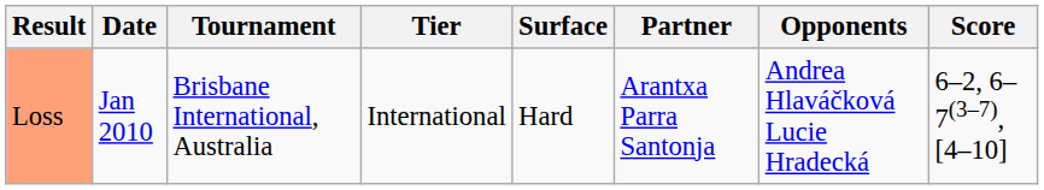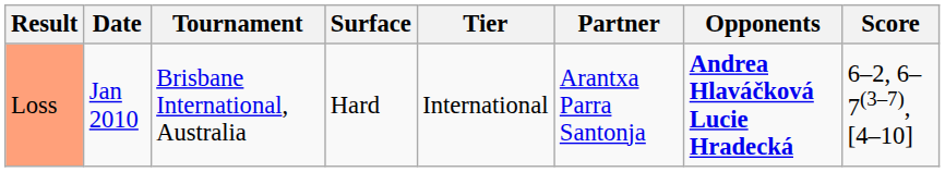 <table class="sortable wikitable">
 <tr>
 <th>Result</th>
 <th style="width:55px">Date</th>
 <th style="width:195px">Tournament</th>
+<th style="width:50px">Surface</th>
 <th>Tier</th>
-<th style="width:50px">Surface</th>
 <th style="width:170px">Partner</th>
 <th style="width:160px">Opponents</th>
 <th style="width:135px" class="unsortable">Score</th>
 </tr>
 <tr>
 <td style="background:#ffa07a;">Loss</td>
 <td><a href='#'>Jan 2010</a></td>
 <td><a href='#'>Brisbane International</a>, Australia</td>
+<td>Hard</td>
 <td>International</td>
-<td>Hard</td>
 <td> <a href='#'>Arantxa Parra Santonja</a></td>
-<td> <a href='#'>Andrea Hlaváčková</a><br> <a href='#'>Lucie Hradecká</a></td>
+<td><strong> <a href='#'>Andrea Hlaváčková</a><br> <a href='#'>Lucie Hradecká</a></strong></td>
 <td>6–2, 6–7<sup>(3–7)</sup>, [4–10]</td>
 </tr>
 </table>
